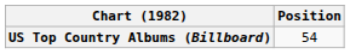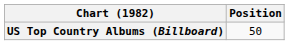 <table class="wikitable plainrowheaders" style="text-align:center">
 <tr>
 <th scope="col">Chart (1982)</th>
 <th scope="col">Position</th>
 </tr>
 <tr>
 <th scope="row">US Top Country Albums (<em>Billboard</em>)</th>
-<td>54</td>
+<td>50</td>
 </tr>
 </table>
